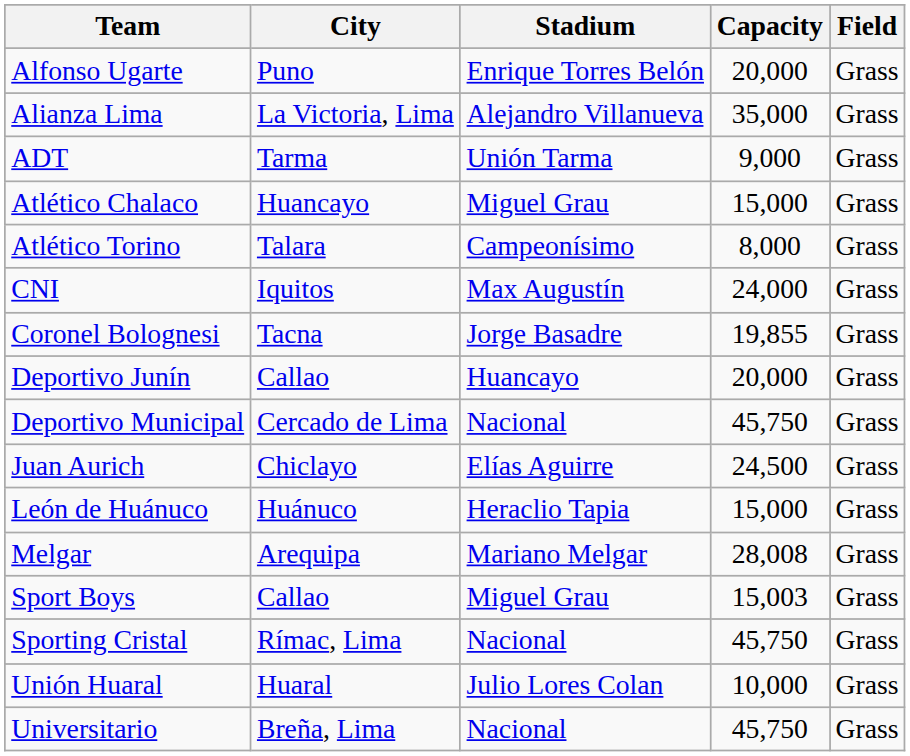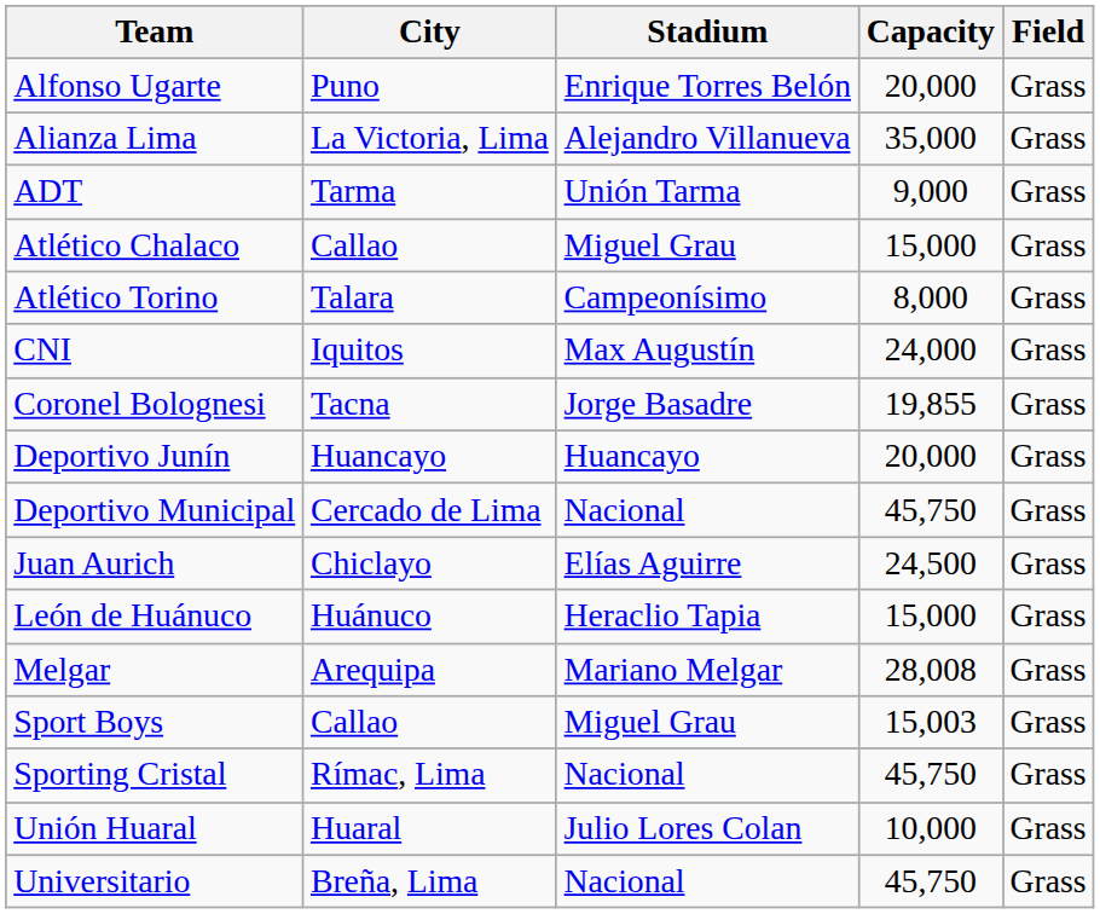 <table class="wikitable sortable">
 <tr>
 <th>Team</th>
 <th>City</th>
 <th>Stadium</th>
 <th>Capacity</th>
 <th>Field</th>
 </tr>
 <tr>
 <td><a href='#'>Alfonso Ugarte</a></td>
 <td><a href='#'>Puno</a></td>
 <td><a href='#'>Enrique Torres Belón</a></td>
 <td align="center">20,000</td>
 <td>Grass</td>
 </tr>
 <tr>
 <td><a href='#'>Alianza Lima</a></td>
 <td><a href='#'>La Victoria</a>, <a href='#'>Lima</a></td>
 <td><a href='#'>Alejandro Villanueva</a></td>
 <td align="center">35,000</td>
 <td>Grass</td>
 </tr>
 <tr>
 <td><a href='#'>ADT</a></td>
 <td><a href='#'>Tarma</a></td>
 <td><a href='#'>Unión Tarma</a></td>
 <td align="center">9,000</td>
 <td>Grass</td>
 </tr>
 <tr>
 <td><a href='#'>Atlético Chalaco</a></td>
-<td><a href='#'>Huancayo</a></td>
+<td><a href='#'>Callao</a></td>
 <td><a href='#'>Miguel Grau</a></td>
 <td align="center">15,000</td>
 <td>Grass</td>
 </tr>
 <tr>
 <td><a href='#'>Atlético Torino</a></td>
 <td><a href='#'>Talara</a></td>
 <td><a href='#'>Campeonísimo</a></td>
 <td align="center">8,000</td>
 <td>Grass</td>
 </tr>
 <tr>
 <td><a href='#'>CNI</a></td>
 <td><a href='#'>Iquitos</a></td>
 <td><a href='#'>Max Augustín</a></td>
 <td align="center">24,000</td>
 <td>Grass</td>
 </tr>
 <tr>
 <td><a href='#'>Coronel Bolognesi</a></td>
 <td><a href='#'>Tacna</a></td>
 <td><a href='#'>Jorge Basadre</a></td>
 <td align="center">19,855</td>
 <td>Grass</td>
 </tr>
 <tr>
 <td><a href='#'>Deportivo Junín</a></td>
-<td><a href='#'>Callao</a></td>
+<td><a href='#'>Huancayo</a></td>
 <td><a href='#'>Huancayo</a></td>
 <td align="center">20,000</td>
 <td>Grass</td>
 </tr>
 <tr>
 <td><a href='#'>Deportivo Municipal</a></td>
 <td><a href='#'>Cercado de Lima</a></td>
 <td><a href='#'>Nacional</a></td>
 <td align="center">45,750</td>
 <td>Grass</td>
 </tr>
 <tr>
 <td><a href='#'>Juan Aurich</a></td>
 <td><a href='#'>Chiclayo</a></td>
 <td><a href='#'>Elías Aguirre</a></td>
 <td align="center">24,500</td>
 <td>Grass</td>
 </tr>
 <tr>
 <td><a href='#'>León de Huánuco</a></td>
 <td><a href='#'>Huánuco</a></td>
 <td><a href='#'>Heraclio Tapia</a></td>
 <td align="center">15,000</td>
 <td>Grass</td>
 </tr>
 <tr>
 <td><a href='#'>Melgar</a></td>
 <td><a href='#'>Arequipa</a></td>
 <td><a href='#'>Mariano Melgar</a></td>
 <td align="center">28,008</td>
 <td>Grass</td>
 </tr>
 <tr>
 <td><a href='#'>Sport Boys</a></td>
 <td><a href='#'>Callao</a></td>
 <td><a href='#'>Miguel Grau</a></td>
 <td align="center">15,003</td>
 <td>Grass</td>
 </tr>
 <tr>
 <td><a href='#'>Sporting Cristal</a></td>
 <td><a href='#'>Rímac</a>, <a href='#'>Lima</a></td>
 <td><a href='#'>Nacional</a></td>
 <td align="center">45,750</td>
 <td>Grass</td>
 </tr>
 <tr>
 <td><a href='#'>Unión Huaral</a></td>
 <td><a href='#'>Huaral</a></td>
 <td><a href='#'>Julio Lores Colan</a></td>
 <td align="center">10,000</td>
 <td>Grass</td>
 </tr>
 <tr>
 <td><a href='#'>Universitario</a></td>
 <td><a href='#'>Breña</a>, <a href='#'>Lima</a></td>
 <td><a href='#'>Nacional</a></td>
 <td align="center">45,750</td>
 <td>Grass</td>
 </tr>
 </table>
